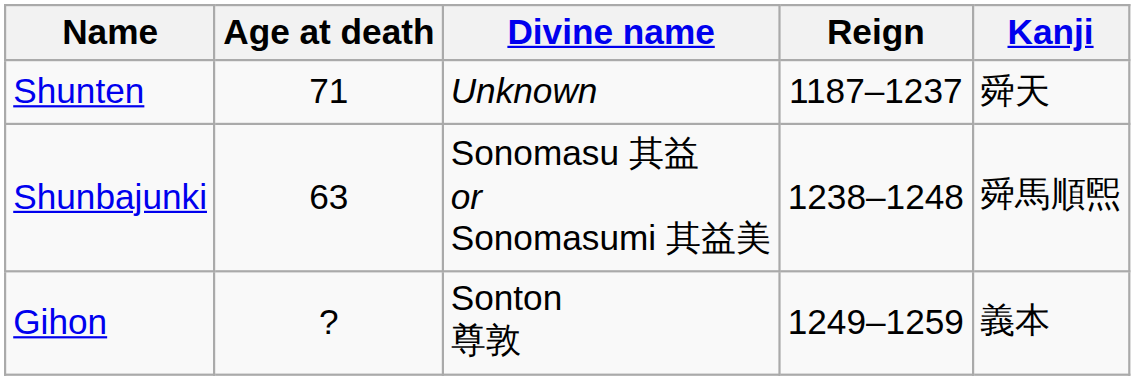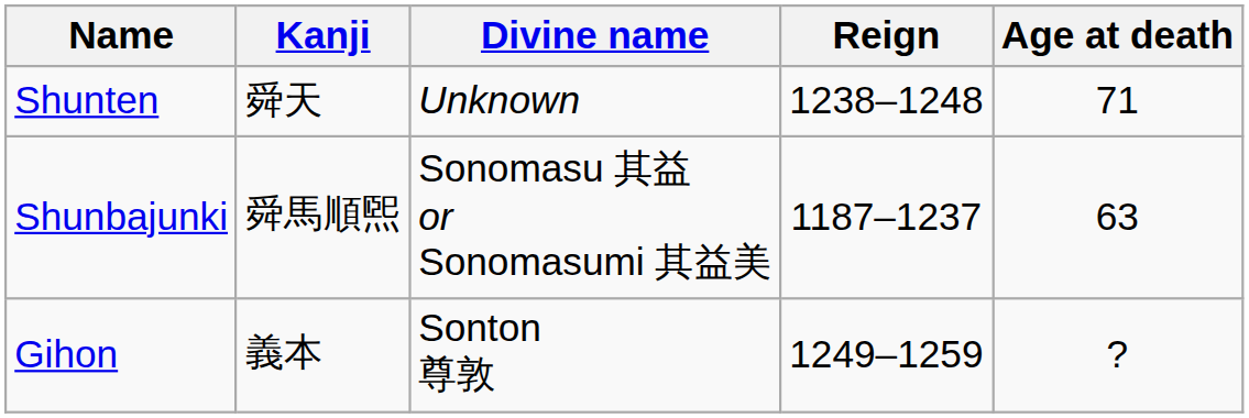 <table class=wikitable>
 <tr>
 <th>Name</th>
-<th>Age at death</th>
+<th><a href='#'>Kanji</a></th>
 <th><a href='#'>Divine name</a></th>
 <th>Reign</th>
-<th><a href='#'>Kanji</a></th>
+<th>Age at death</th>
 </tr>
 <tr>
 <td><a href='#'>Shunten</a></td>
+<td>舜天</td>
+<td><em>Unknown</em></td>
+<td align="center">1238–1248</td>
 <td align="center">71</td>
-<td><em>Unknown</em></td>
-<td align="center">1187–1237</td>
-<td>舜天</td>
 </tr>
 <tr>
 <td><a href='#'>Shunbajunki</a></td>
+<td>舜馬順煕</td>
+<td>Sonomasu 其益<br><em>or</em><br>Sonomasumi 其益美</td>
+<td align="center">1187–1237</td>
 <td align="center">63</td>
-<td>Sonomasu 其益<br><em>or</em><br>Sonomasumi 其益美</td>
-<td align="center">1238–1248</td>
-<td>舜馬順煕</td>
 </tr>
 <tr>
 <td><a href='#'>Gihon</a></td>
-<td align="center">?</td>
+<td>義本</td>
 <td>Sonton<br>尊敦</td>
 <td align="center">1249–1259</td>
-<td>義本</td>
+<td align="center">?</td>
 </tr>
 </table>
